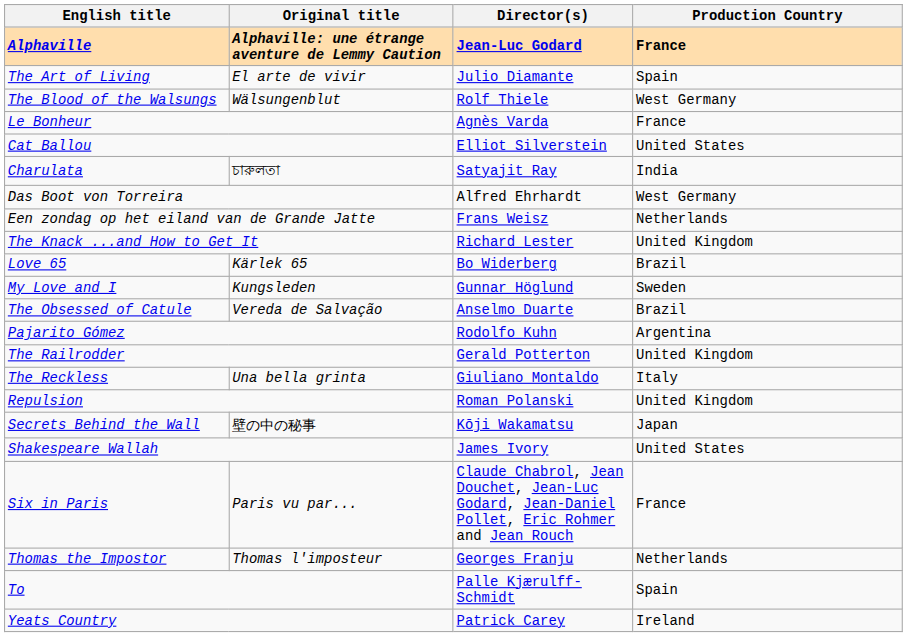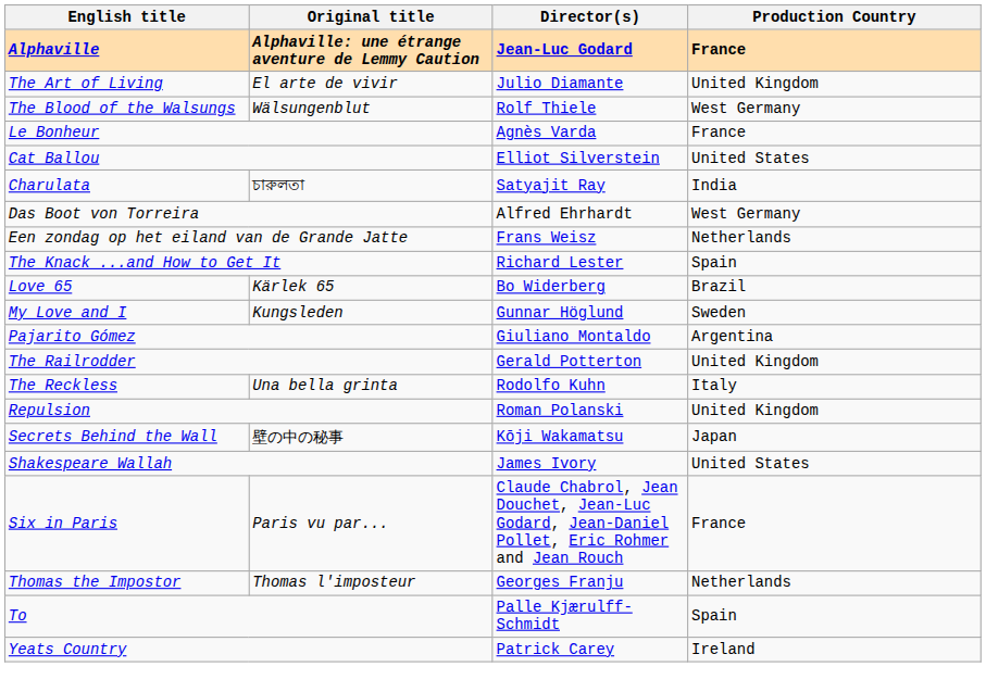 <table class="wikitable" width="95%" cellpadding="5">
 <tr>
 <th width="25%">English title</th>
 <th width="25%">Original title</th>
 <th width="20%">Director(s)</th>
 <th width="30%">Production Country</th>
 </tr>
 <tr style="background:#FFDEAD;">
 <td><em><a href='#'><strong>Alphaville</strong></a></em></td>
 <td><strong><em>Alphaville: une étrange aventure de Lemmy Caution</em></strong></td>
 <td><strong><a href='#'>Jean-Luc Godard</a></strong></td>
 <td><strong>France</strong></td>
 </tr>
 <tr>
 <td><em><a href='#'>The Art of Living</a></em></td>
 <td><em>El arte de vivir</em></td>
 <td><a href='#'>Julio Diamante</a></td>
-<td>Spain</td>
+<td>United Kingdom</td>
 </tr>
 <tr>
 <td><em><a href='#'>The Blood of the Walsungs</a></em></td>
 <td><em>Wälsungenblut</em></td>
 <td><a href='#'>Rolf Thiele</a></td>
 <td>West Germany</td>
 </tr>
 <tr>
 <td colspan="2"><em><a href='#'>Le Bonheur</a></em></td>
 <td><a href='#'>Agnès Varda</a></td>
 <td>France</td>
 </tr>
 <tr>
 <td colspan="2"><em><a href='#'>Cat Ballou</a></em></td>
 <td><a href='#'>Elliot Silverstein</a></td>
 <td>United States</td>
 </tr>
 <tr>
 <td><em><a href='#'>Charulata</a></em></td>
 <td>চারুলতা</td>
 <td><a href='#'>Satyajit Ray</a></td>
 <td>India</td>
 </tr>
 <tr>
 <td colspan="2"><em>Das Boot von Torreira</em></td>
 <td>Alfred Ehrhardt</td>
 <td>West Germany</td>
 </tr>
 <tr>
 <td colspan="2"><em>Een zondag op het eiland van de Grande Jatte</em></td>
 <td><a href='#'>Frans Weisz</a></td>
 <td>Netherlands</td>
 </tr>
 <tr>
 <td colspan="2"><em><a href='#'>The Knack ...and How to Get It</a></em></td>
 <td><a href='#'>Richard Lester</a></td>
-<td>United Kingdom</td>
+<td>Spain</td>
 </tr>
 <tr>
 <td><em><a href='#'>Love 65</a></em></td>
 <td><em>Kärlek 65</em></td>
 <td><a href='#'>Bo Widerberg</a></td>
 <td>Brazil</td>
 </tr>
 <tr>
 <td><em><a href='#'>My Love and I</a></em></td>
 <td><em>Kungsleden</em></td>
 <td><a href='#'>Gunnar Höglund</a></td>
 <td>Sweden</td>
 </tr>
 <tr>
-<td><em><a href='#'>The Obsessed of Catule</a></em></td>
-<td><em>Vereda de Salvação</em></td>
-<td><a href='#'>Anselmo Duarte</a></td>
-<td>Brazil</td>
-</tr>
-<tr>
 <td colspan="2"><em><a href='#'>Pajarito Gómez</a></em></td>
-<td><a href='#'>Rodolfo Kuhn</a></td>
+<td><a href='#'>Giuliano Montaldo</a></td>
 <td>Argentina</td>
 </tr>
 <tr>
 <td colspan="2"><em><a href='#'>The Railrodder</a></em></td>
 <td><a href='#'>Gerald Potterton</a></td>
 <td>United Kingdom</td>
 </tr>
 <tr>
 <td><em><a href='#'>The Reckless</a></em></td>
 <td><em>Una bella grinta</em></td>
-<td><a href='#'>Giuliano Montaldo</a></td>
+<td><a href='#'>Rodolfo Kuhn</a></td>
 <td>Italy</td>
 </tr>
 <tr>
 <td colspan="2"><em><a href='#'>Repulsion</a></em></td>
 <td><a href='#'>Roman Polanski</a></td>
 <td>United Kingdom</td>
 </tr>
 <tr>
 <td><em><a href='#'>Secrets Behind the Wall</a></em></td>
 <td>壁の中の秘事</td>
 <td><a href='#'>Kōji Wakamatsu</a></td>
 <td>Japan</td>
 </tr>
 <tr>
 <td colspan="2"><em><a href='#'>Shakespeare Wallah</a></em></td>
 <td><a href='#'>James Ivory</a></td>
 <td>United States</td>
 </tr>
 <tr>
 <td><em><a href='#'>Six in Paris</a></em></td>
 <td><em>Paris vu par...</em></td>
 <td><a href='#'>Claude Chabrol</a>, <a href='#'>Jean Douchet</a>, <a href='#'>Jean-Luc Godard</a>, <a href='#'>Jean-Daniel Pollet</a>, <a href='#'>Eric Rohmer</a> and <a href='#'>Jean Rouch</a></td>
 <td>France</td>
 </tr>
 <tr>
 <td><em><a href='#'>Thomas the Impostor</a></em></td>
 <td><em>Thomas l'imposteur</em></td>
 <td><a href='#'>Georges Franju</a></td>
 <td>Netherlands</td>
 </tr>
 <tr>
 <td colspan="2"><em><a href='#'>To</a></em></td>
 <td><a href='#'>Palle Kjærulff-Schmidt</a></td>
 <td>Spain</td>
 </tr>
 <tr>
 <td colspan="2"><em><a href='#'>Yeats Country</a></em></td>
 <td><a href='#'>Patrick Carey</a></td>
 <td>Ireland</td>
 </tr>
 </table>
